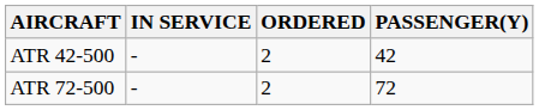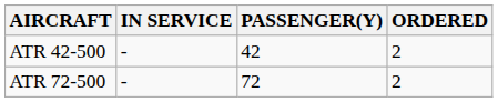 <table class="wikitable">
 <tr>
 <th>AIRCRAFT</th>
 <th>IN SERVICE</th>
+<th>PASSENGER(Y)</th>
 <th>ORDERED</th>
-<th>PASSENGER(Y)</th>
 </tr>
 <tr>
 <td>ATR 42-500</td>
 <td>-</td>
+<td>42</td>
 <td>2</td>
-<td>42</td>
 </tr>
 <tr>
 <td>ATR 72-500</td>
 <td>-</td>
+<td>72</td>
 <td>2</td>
-<td>72</td>
 </tr>
 </table>
